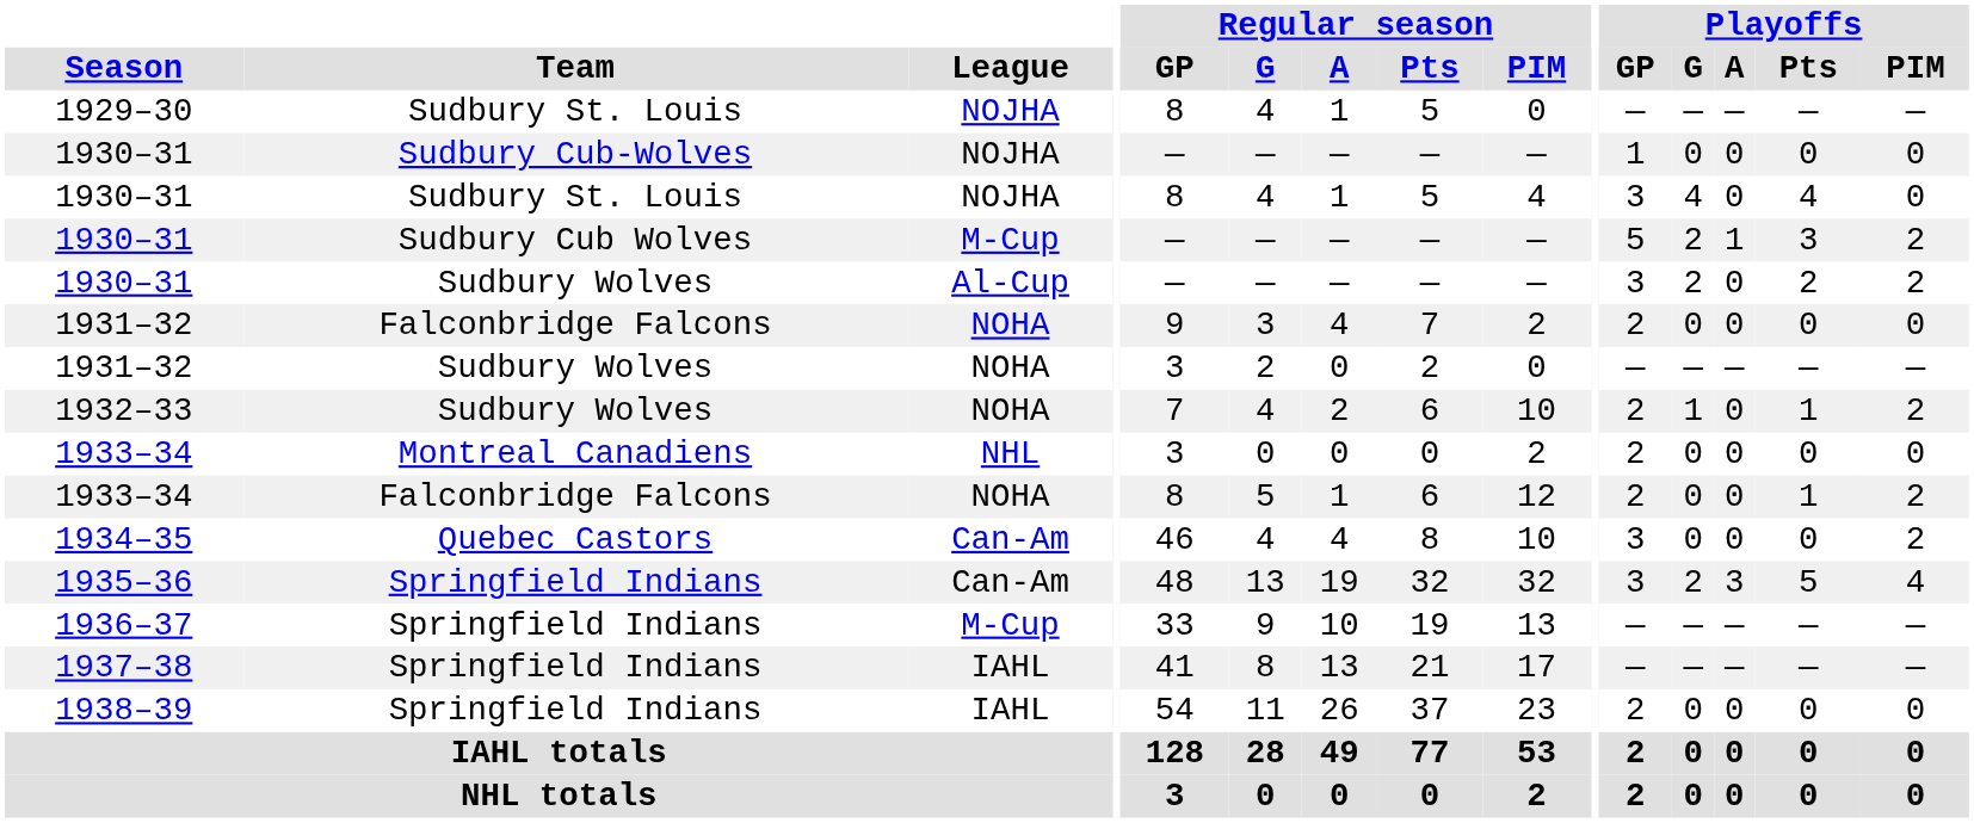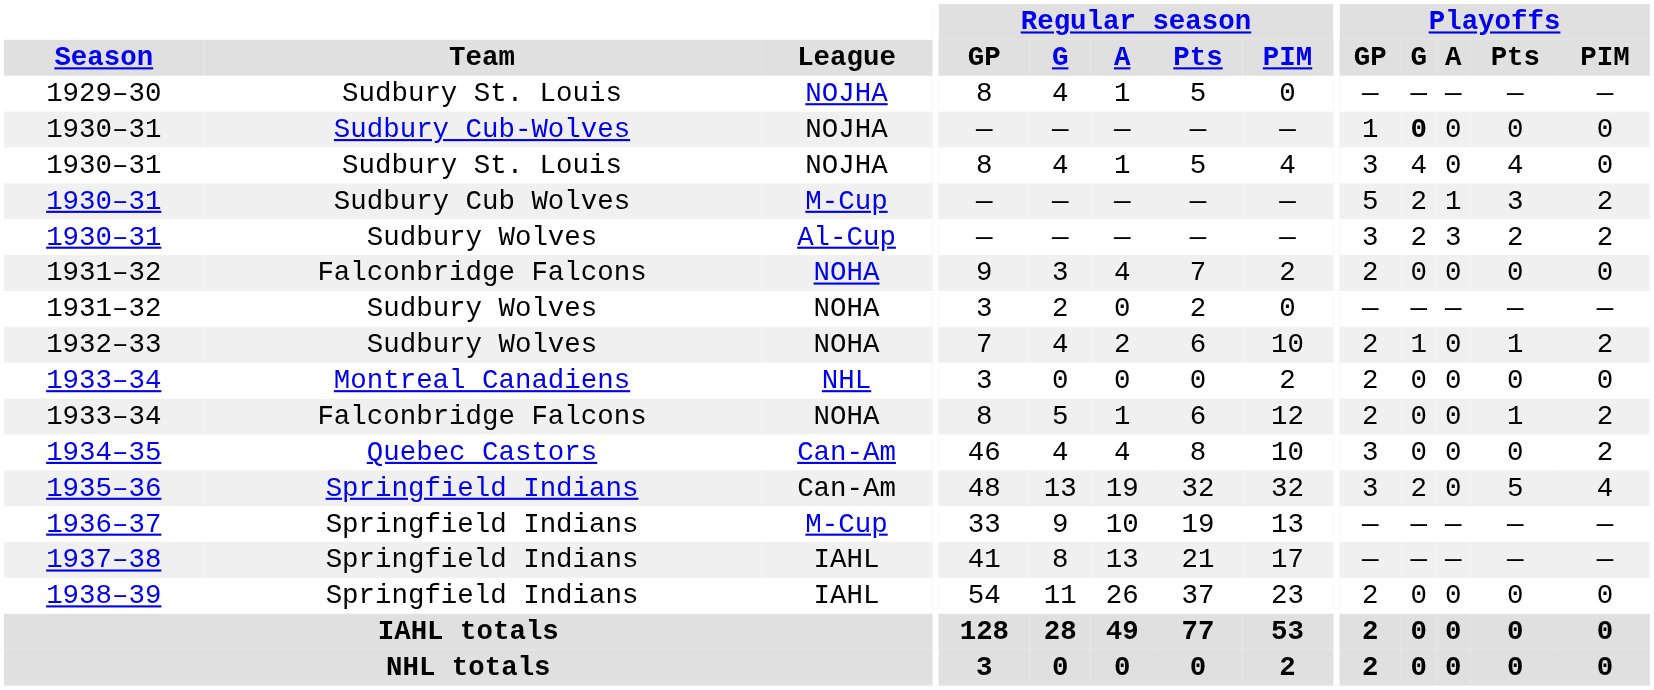 <table border="0" cellpadding="1" cellspacing="0" style="text-align:center; width:60em">
 <tr bgcolor="#e0e0e0">
 <th colspan="3" bgcolor="#ffffff"></th>
 <th rowspan="100" bgcolor="#ffffff"></th>
 <th colspan="5"><a href='#'>Regular season</a></th>
 <th rowspan="100" bgcolor="#ffffff"></th>
 <th colspan="5"><a href='#'>Playoffs</a></th>
 </tr>
 <tr bgcolor="#e0e0e0">
 <th><a href='#'>Season</a></th>
 <th>Team</th>
 <th>League</th>
 <th>GP</th>
 <th><a href='#'>G</a></th>
 <th><a href='#'>A</a></th>
 <th><a href='#'>Pts</a></th>
 <th><a href='#'>PIM</a></th>
 <th>GP</th>
 <th>G</th>
 <th>A</th>
 <th>Pts</th>
 <th>PIM</th>
 </tr>
 <tr>
 <td>1929–30</td>
 <td>Sudbury St. Louis</td>
 <td><a href='#'>NOJHA</a></td>
 <td>8</td>
 <td>4</td>
 <td>1</td>
 <td>5</td>
 <td>0</td>
 <td>—</td>
 <td>—</td>
 <td>—</td>
 <td>—</td>
 <td>—</td>
 </tr>
 <tr bgcolor="#f0f0f0">
 <td>1930–31</td>
 <td><a href='#'>Sudbury Cub-Wolves</a></td>
 <td>NOJHA</td>
 <td>—</td>
 <td>—</td>
 <td>—</td>
 <td>—</td>
 <td>—</td>
 <td>1</td>
-<td>0</td>
+<td><strong>0</strong></td>
 <td>0</td>
 <td>0</td>
 <td>0</td>
 </tr>
 <tr>
 <td>1930–31</td>
 <td>Sudbury St. Louis</td>
 <td>NOJHA</td>
 <td>8</td>
 <td>4</td>
 <td>1</td>
 <td>5</td>
 <td>4</td>
 <td>3</td>
 <td>4</td>
 <td>0</td>
 <td>4</td>
 <td>0</td>
 </tr>
 <tr bgcolor="#f0f0f0">
 <td><a href='#'>1930–31</a></td>
 <td>Sudbury Cub Wolves</td>
 <td><a href='#'>M-Cup</a></td>
 <td>—</td>
 <td>—</td>
 <td>—</td>
 <td>—</td>
 <td>—</td>
 <td>5</td>
 <td>2</td>
 <td>1</td>
 <td>3</td>
 <td>2</td>
 </tr>
 <tr>
 <td><a href='#'>1930–31</a></td>
 <td>Sudbury Wolves</td>
 <td><a href='#'>Al-Cup</a></td>
 <td>—</td>
 <td>—</td>
 <td>—</td>
 <td>—</td>
 <td>—</td>
 <td>3</td>
 <td>2</td>
-<td>0</td>
+<td>3</td>
 <td>2</td>
 <td>2</td>
 </tr>
 <tr bgcolor="#f0f0f0">
 <td>1931–32</td>
 <td>Falconbridge Falcons</td>
 <td><a href='#'>NOHA</a></td>
 <td>9</td>
 <td>3</td>
 <td>4</td>
 <td>7</td>
 <td>2</td>
 <td>2</td>
 <td>0</td>
 <td>0</td>
 <td>0</td>
 <td>0</td>
 </tr>
 <tr>
 <td>1931–32</td>
 <td>Sudbury Wolves</td>
 <td>NOHA</td>
 <td>3</td>
 <td>2</td>
 <td>0</td>
 <td>2</td>
 <td>0</td>
 <td>—</td>
 <td>—</td>
 <td>—</td>
 <td>—</td>
 <td>—</td>
 </tr>
 <tr bgcolor="#f0f0f0">
 <td>1932–33</td>
 <td>Sudbury Wolves</td>
 <td>NOHA</td>
 <td>7</td>
 <td>4</td>
 <td>2</td>
 <td>6</td>
 <td>10</td>
 <td>2</td>
 <td>1</td>
 <td>0</td>
 <td>1</td>
 <td>2</td>
 </tr>
 <tr>
 <td><a href='#'>1933–34</a></td>
 <td><a href='#'>Montreal Canadiens</a></td>
 <td><a href='#'>NHL</a></td>
 <td>3</td>
 <td>0</td>
 <td>0</td>
 <td>0</td>
 <td>2</td>
 <td>2</td>
 <td>0</td>
 <td>0</td>
 <td>0</td>
 <td>0</td>
 </tr>
 <tr bgcolor="#f0f0f0">
 <td>1933–34</td>
 <td>Falconbridge Falcons</td>
 <td>NOHA</td>
 <td>8</td>
 <td>5</td>
 <td>1</td>
 <td>6</td>
 <td>12</td>
 <td>2</td>
 <td>0</td>
 <td>0</td>
 <td>1</td>
 <td>2</td>
 </tr>
 <tr>
 <td><a href='#'>1934–35</a></td>
 <td><a href='#'>Quebec Castors</a></td>
 <td><a href='#'>Can-Am</a></td>
 <td>46</td>
 <td>4</td>
 <td>4</td>
 <td>8</td>
 <td>10</td>
 <td>3</td>
 <td>0</td>
 <td>0</td>
 <td>0</td>
 <td>2</td>
 </tr>
 <tr bgcolor="#f0f0f0">
 <td><a href='#'>1935–36</a></td>
 <td><a href='#'>Springfield Indians</a></td>
 <td>Can-Am</td>
 <td>48</td>
 <td>13</td>
 <td>19</td>
 <td>32</td>
 <td>32</td>
 <td>3</td>
 <td>2</td>
-<td>3</td>
+<td>0</td>
 <td>5</td>
 <td>4</td>
 </tr>
 <tr>
 <td><a href='#'>1936–37</a></td>
 <td>Springfield Indians</td>
 <td><a href='#'>M-Cup</a></td>
 <td>33</td>
 <td>9</td>
 <td>10</td>
 <td>19</td>
 <td>13</td>
 <td>—</td>
 <td>—</td>
 <td>—</td>
 <td>—</td>
 <td>—</td>
 </tr>
 <tr bgcolor="#f0f0f0">
 <td><a href='#'>1937–38</a></td>
 <td>Springfield Indians</td>
 <td>IAHL</td>
 <td>41</td>
 <td>8</td>
 <td>13</td>
 <td>21</td>
 <td>17</td>
 <td>—</td>
 <td>—</td>
 <td>—</td>
 <td>—</td>
 <td>—</td>
 </tr>
 <tr>
 <td><a href='#'>1938–39</a></td>
 <td>Springfield Indians</td>
 <td>IAHL</td>
 <td>54</td>
 <td>11</td>
 <td>26</td>
 <td>37</td>
 <td>23</td>
 <td>2</td>
 <td>0</td>
 <td>0</td>
 <td>0</td>
 <td>0</td>
 </tr>
 <tr bgcolor="#e0e0e0">
 <th colspan="3">IAHL totals</th>
 <th>128</th>
 <th>28</th>
 <th>49</th>
 <th>77</th>
 <th>53</th>
 <th>2</th>
 <th>0</th>
 <th>0</th>
 <th>0</th>
 <th>0</th>
 </tr>
 <tr bgcolor="#e0e0e0">
 <th colspan="3">NHL totals</th>
 <th>3</th>
 <th>0</th>
 <th>0</th>
 <th>0</th>
 <th>2</th>
 <th>2</th>
 <th>0</th>
 <th>0</th>
 <th>0</th>
 <th>0</th>
 </tr>
 </table>
